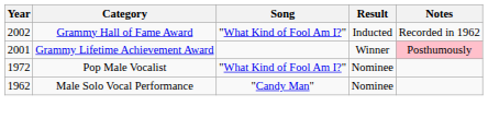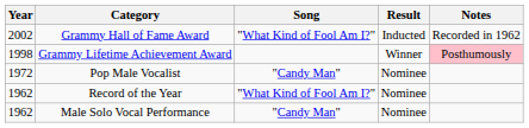 <table class=wikitable>
 <tr>
 <th>Year</th>
 <th>Category</th>
 <th>Song</th>
 <th>Result</th>
 <th>Notes</th>
 </tr>
 <tr align=center>
 <td>2002</td>
 <td><a href='#'>Grammy Hall of Fame Award</a></td>
 <td>"<a href='#'>What Kind of Fool Am I?</a>"</td>
 <td>Inducted</td>
 <td>Recorded in 1962</td>
 </tr>
 <tr align=center>
-<td>2001</td>
+<td>1998</td>
 <td><a href='#'>Grammy Lifetime Achievement Award</a></td>
 <td></td>
 <td>Winner</td>
 <td style="background: pink;">Posthumously</td>
 </tr>
 <tr align=center>
 <td>1972</td>
 <td>Pop Male Vocalist</td>
+<td>"<a href='#'>Candy Man</a>"</td>
+<td>Nominee</td>
+<td></td>
+</tr>
+<tr align=center>
+<td>1962</td>
+<td>Record of the Year</td>
 <td>"<a href='#'>What Kind of Fool Am I?</a>"</td>
 <td>Nominee</td>
 <td></td>
 </tr>
 <tr align=center>
 <td>1962</td>
 <td>Male Solo Vocal Performance</td>
 <td>"<a href='#'>Candy Man</a>"</td>
 <td>Nominee</td>
 <td></td>
 </tr>
 </table>
